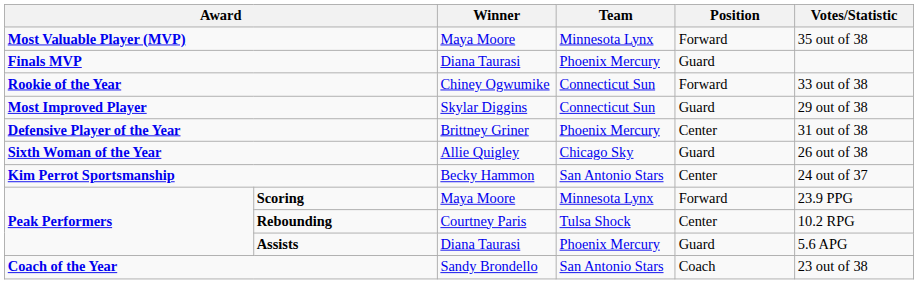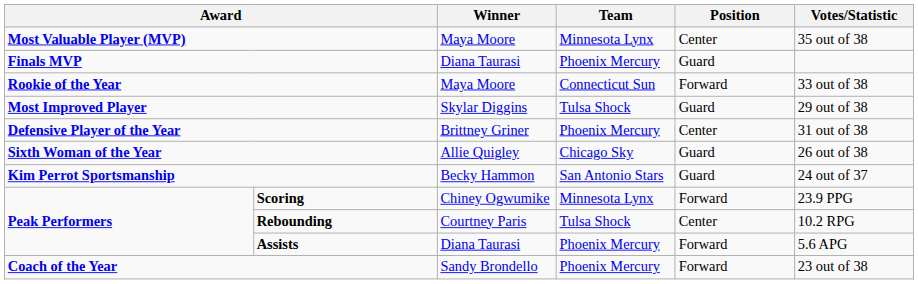 <table class="wikitable" style="width: 80%">
 <tr>
 <th colspan=2 width=150>Award</th>
 <th width=125>Winner</th>
 <th width="125">Team</th>
 <th width="125">Position</th>
 <th width=125>Votes/Statistic</th>
 </tr>
 <tr>
 <td colspan=2><strong><a href='#'>Most Valuable Player (MVP)</a></strong></td>
 <td><a href='#'>Maya Moore</a></td>
 <td><a href='#'>Minnesota Lynx</a></td>
-<td>Forward</td>
+<td>Center</td>
 <td>35 out of 38</td>
 </tr>
 <tr>
 <td colspan=2><strong><a href='#'>Finals MVP</a></strong></td>
 <td><a href='#'>Diana Taurasi</a></td>
 <td><a href='#'>Phoenix Mercury</a></td>
 <td>Guard</td>
 <td></td>
 </tr>
 <tr>
 <td colspan=2><strong><a href='#'>Rookie of the Year</a></strong></td>
-<td><a href='#'>Chiney Ogwumike</a></td>
+<td><a href='#'>Maya Moore</a></td>
 <td><a href='#'>Connecticut Sun</a></td>
 <td>Forward</td>
 <td>33 out of 38</td>
 </tr>
 <tr>
 <td colspan=2><strong><a href='#'>Most Improved Player</a></strong></td>
 <td><a href='#'>Skylar Diggins</a></td>
-<td><a href='#'>Connecticut Sun</a></td>
+<td><a href='#'>Tulsa Shock</a></td>
 <td>Guard</td>
 <td>29 out of 38</td>
 </tr>
 <tr>
 <td colspan=2><strong><a href='#'>Defensive Player of the Year</a></strong></td>
 <td><a href='#'>Brittney Griner</a></td>
 <td><a href='#'>Phoenix Mercury</a></td>
 <td>Center</td>
 <td>31 out of 38</td>
 </tr>
 <tr>
 <td colspan=2><strong><a href='#'>Sixth Woman of the Year</a></strong></td>
 <td><a href='#'>Allie Quigley</a></td>
 <td><a href='#'>Chicago Sky</a></td>
 <td>Guard</td>
 <td>26 out of 38</td>
 </tr>
 <tr>
 <td colspan=2><strong><a href='#'>Kim Perrot Sportsmanship</a></strong></td>
 <td><a href='#'>Becky Hammon</a></td>
 <td><a href='#'>San Antonio Stars</a></td>
-<td>Center</td>
+<td>Guard</td>
 <td>24 out of 37</td>
 </tr>
 <tr>
 <td rowspan="3"><strong><a href='#'>Peak Performers</a></strong></td>
 <td><strong>Scoring</strong></td>
-<td><a href='#'>Maya Moore</a></td>
+<td><a href='#'>Chiney Ogwumike</a></td>
 <td><a href='#'>Minnesota Lynx</a></td>
 <td>Forward</td>
 <td>23.9 PPG</td>
 </tr>
 <tr>
 <td><strong>Rebounding</strong></td>
 <td><a href='#'>Courtney Paris</a></td>
 <td><a href='#'>Tulsa Shock</a></td>
 <td>Center</td>
 <td>10.2 RPG</td>
 </tr>
 <tr>
 <td><strong>Assists</strong></td>
 <td><a href='#'>Diana Taurasi</a></td>
 <td><a href='#'>Phoenix Mercury</a></td>
-<td>Guard</td>
+<td>Forward</td>
 <td>5.6 APG</td>
 </tr>
 <tr>
 <td colspan=2><strong><a href='#'>Coach of the Year</a></strong></td>
 <td><a href='#'>Sandy Brondello</a></td>
-<td><a href='#'>San Antonio Stars</a></td>
-<td>Coach</td>
+<td><a href='#'>Phoenix Mercury</a></td>
+<td>Forward</td>
 <td>23 out of 38</td>
 </tr>
 </table>
